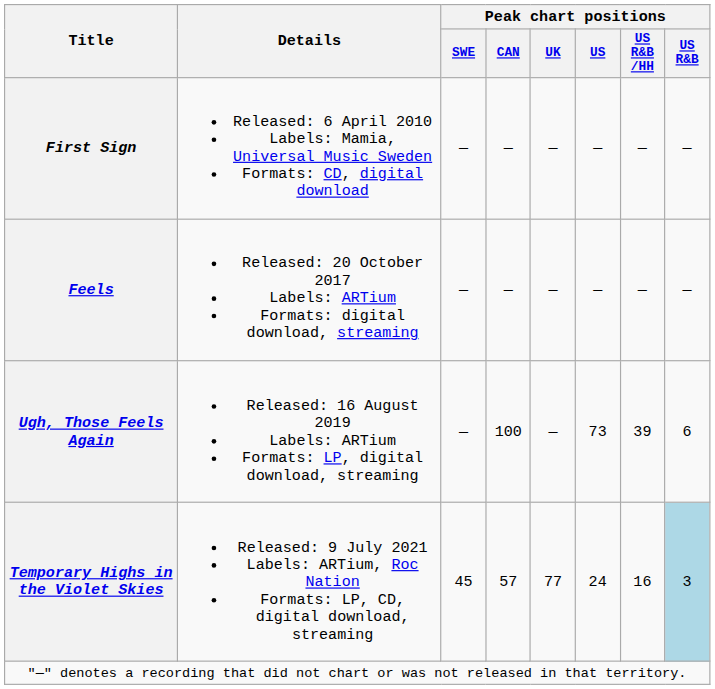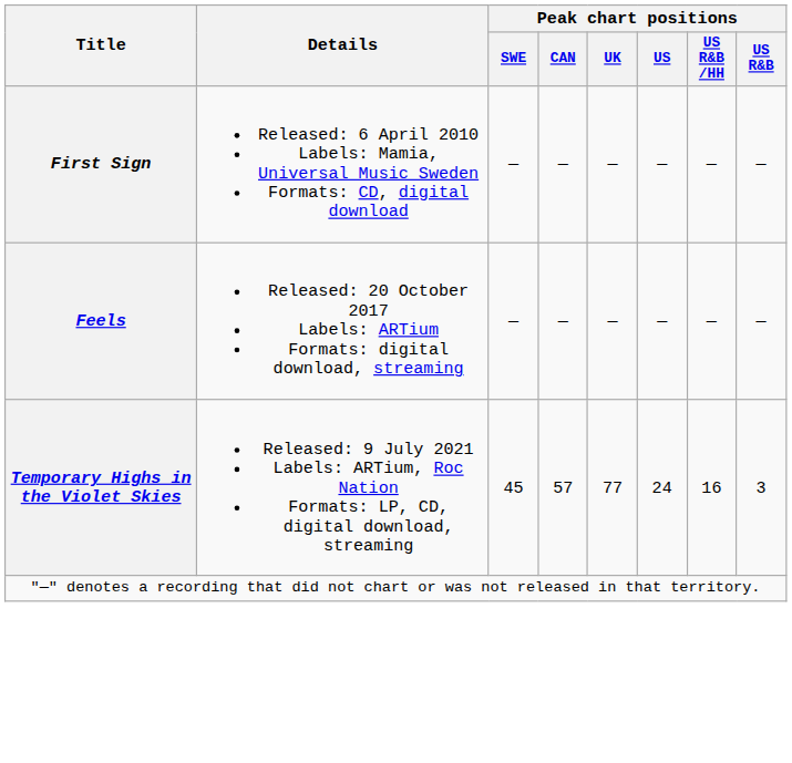 <table class="wikitable plainrowheaders" style="text-align:center;">
 <tr>
 <th scope="col" rowspan="2" style="width:11em;">Title</th>
 <th scope="col" rowspan="2" style="width:17em;">Details</th>
 <th scope="col" colspan="6" style="width:6em;">Peak chart positions</th>
 </tr>
 <tr>
 <th scope="col" style="width:3em;font-size:85%;"><a href='#'>SWE</a><br></th>
 <th scope="col" style="width:3em;font-size:85%;"><a href='#'>CAN</a><br></th>
 <th scope="col" style="width:3em;font-size:85%;"><a href='#'>UK</a><br></th>
 <th scope="col" style="width:3em;font-size:85%;"><a href='#'>US</a><br></th>
 <th scope="col" style="width:3em;font-size:85%;"><a href='#'>US<br>R&B<br>/HH</a><br></th>
 <th scope="col" style="width:3em;font-size:85%;"><a href='#'>US<br>R&B</a><br></th>
 </tr>
 <tr>
 <th scope="row"><em>First Sign</em><br></th>
 <td><br><ul><li>Released: 6 April 2010</li><li>Labels: Mamia, <a href='#'>Universal Music Sweden</a></li><li>Formats: <a href='#'>CD</a>, <a href='#'>digital download</a></li></ul></td>
 <td>—</td>
 <td>—</td>
 <td>—</td>
 <td>—</td>
 <td>—</td>
 <td>—</td>
 </tr>
 <tr>
 <th scope="row"><em><a href='#'>Feels</a></em></th>
 <td><br><ul><li>Released: 20 October 2017</li><li>Labels: <a href='#'>ARTium</a></li><li>Formats: digital download, <a href='#'>streaming</a></li></ul></td>
 <td>—</td>
 <td>—</td>
 <td>—</td>
 <td>—</td>
 <td>—</td>
 <td>—</td>
 </tr>
 <tr>
-<th scope="row"><em><a href='#'>Ugh, Those Feels Again</a></em></th>
-<td><br><ul><li>Released: 16 August 2019</li><li>Labels: ARTium</li><li>Formats: <a href='#'>LP</a>, digital download, streaming</li></ul></td>
-<td>—</td>
-<td>100</td>
-<td>—</td>
-<td>73</td>
-<td>39</td>
-<td>6</td>
-</tr>
-<tr>
 <th scope="row"><em><a href='#'>Temporary Highs in the Violet Skies</a></em></th>
 <td><br><ul><li>Released: 9 July 2021</li><li>Labels: ARTium, <a href='#'>Roc Nation</a></li><li>Formats: LP, CD, digital download, streaming</li></ul></td>
 <td>45</td>
 <td>57</td>
 <td>77</td>
 <td>24</td>
 <td>16</td>
-<td style="background: lightblue;">3</td>
+<td>3</td>
 </tr>
 <tr>
 <td colspan="8" style="font-size:90%">"—" denotes a recording that did not chart or was not released in that territory.</td>
 </tr>
 </table>
